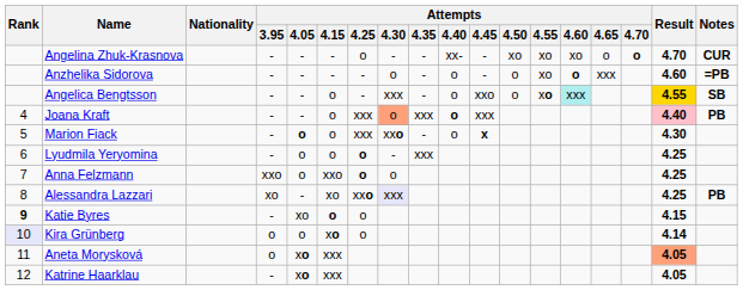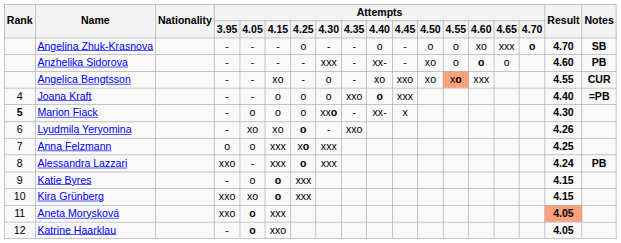 <table class="wikitable sortable" style="text-align:center">
 <tr>
 <th rowspan=2>Rank</th>
 <th rowspan=2>Name</th>
 <th rowspan=2>Nationality</th>
 <th colspan=13>Attempts</th>
 <th rowspan=2>Result</th>
 <th rowspan=2>Notes</th>
 </tr>
 <tr>
 <th>3.95</th>
 <th>4.05</th>
 <th>4.15</th>
 <th>4.25</th>
 <th>4.30</th>
 <th>4.35</th>
 <th>4.40</th>
 <th>4.45</th>
 <th>4.50</th>
 <th>4.55</th>
 <th>4.60</th>
 <th>4.65</th>
 <th>4.70</th>
 </tr>
 <tr>
 <td></td>
 <td align=left><a href='#'>Angelina Zhuk-Krasnova</a></td>
 <td align=left></td>
 <td>-</td>
 <td>-</td>
 <td>-</td>
 <td>o</td>
 <td>-</td>
 <td>-</td>
-<td>xx-</td>
+<td>o</td>
 <td>-</td>
+<td>o</td>
+<td>o</td>
 <td>xo</td>
-<td>xo</td>
-<td>xo</td>
-<td>o</td>
+<td>xxx</td>
 <td><strong>o</strong></td>
 <td><strong>4.70</strong></td>
-<td><strong>CUR</strong></td>
+<td><strong>SB</strong></td>
 </tr>
 <tr>
 <td></td>
 <td align=left><a href='#'>Anzhelika Sidorova</a></td>
 <td align=left></td>
 <td>-</td>
 <td>-</td>
 <td>-</td>
 <td>-</td>
+<td>xxx</td>
+<td>-</td>
+<td>xx-</td>
+<td>-</td>
+<td>xo</td>
 <td>o</td>
-<td>-</td>
+<td><strong>o</strong></td>
 <td>o</td>
-<td>-</td>
-<td>o</td>
-<td>xo</td>
-<td><strong>o</strong></td>
-<td>xxx</td>
 <td></td>
 <td><strong>4.60</strong></td>
-<td><strong>=PB</strong></td>
+<td><strong>PB</strong></td>
 </tr>
 <tr>
 <td></td>
 <td align=left><a href='#'>Angelica Bengtsson</a></td>
 <td align=left></td>
 <td>-</td>
 <td>-</td>
+<td>xo</td>
+<td>-</td>
 <td>o</td>
 <td>-</td>
+<td>xo</td>
+<td>xxo</td>
+<td>xo</td>
+<td style="background: lightsalmon;">x<strong>o</strong></td>
 <td>xxx</td>
-<td>-</td>
-<td>o</td>
-<td>xxo</td>
-<td>o</td>
-<td>x<strong>o</strong></td>
-<td style="background: paleturquoise;">xxx</td>
 <td></td>
 <td></td>
-<td style="background: gold;"><strong>4.55</strong></td>
-<td><strong>SB</strong></td>
+<td><strong>4.55</strong></td>
+<td><strong>CUR</strong></td>
 </tr>
 <tr>
 <td>4</td>
 <td align=left><a href='#'>Joana Kraft</a></td>
 <td align=left></td>
 <td>-</td>
 <td>-</td>
 <td>o</td>
-<td>xxx</td>
-<td style="background: lightsalmon;">o</td>
-<td>xxx</td>
+<td>o</td>
+<td>o</td>
+<td>xxo</td>
 <td><strong>o</strong></td>
 <td>xxx</td>
 <td></td>
 <td></td>
 <td></td>
 <td></td>
 <td></td>
-<td style="background: pink;"><strong>4.40</strong></td>
-<td><strong>PB</strong></td>
+<td><strong>4.40</strong></td>
+<td><strong>=PB</strong></td>
 </tr>
 <tr>
-<td>5</td>
+<td><strong>5</strong></td>
 <td align=left><a href='#'>Marion Fiack</a></td>
 <td align=left></td>
 <td>-</td>
-<td><strong>o</strong></td>
 <td>o</td>
-<td>xxx</td>
+<td>o</td>
+<td>o</td>
 <td>xx<strong>o</strong></td>
 <td>-</td>
-<td>o</td>
-<td><strong>x</strong></td>
+<td>xx-</td>
+<td>x</td>
 <td></td>
 <td></td>
 <td></td>
 <td></td>
 <td></td>
 <td><strong>4.30</strong></td>
 <td></td>
 </tr>
 <tr>
 <td>6</td>
 <td align=left><a href='#'>Lyudmila Yeryomina</a></td>
 <td align=left></td>
 <td>-</td>
-<td>o</td>
-<td>o</td>
+<td>xo</td>
+<td>xo</td>
 <td><strong>o</strong></td>
 <td>-</td>
-<td>xxx</td>
+<td>xxo</td>
 <td></td>
 <td></td>
 <td></td>
 <td></td>
 <td></td>
 <td></td>
 <td></td>
-<td><strong>4.25</strong></td>
+<td><strong>4.26</strong></td>
 <td></td>
 </tr>
 <tr>
 <td>7</td>
 <td align=left><a href='#'>Anna Felzmann</a></td>
 <td align=left></td>
-<td>xxo</td>
 <td>o</td>
-<td>xxo</td>
-<td><strong>o</strong></td>
 <td>o</td>
+<td>xxx</td>
+<td>x<strong>o</strong></td>
+<td>xxx</td>
 <td></td>
 <td></td>
 <td></td>
 <td></td>
 <td></td>
 <td></td>
 <td></td>
 <td></td>
 <td><strong>4.25</strong></td>
 <td></td>
 </tr>
 <tr>
 <td>8</td>
 <td align=left><a href='#'>Alessandra Lazzari</a></td>
 <td align=left></td>
-<td>xo</td>
+<td>xxo</td>
 <td>-</td>
-<td>xo</td>
-<td>xx<strong>o</strong></td>
-<td style="background: lavender;">xxx</td>
+<td>xxx</td>
+<td><strong>o</strong></td>
+<td>xxx</td>
 <td></td>
 <td></td>
 <td></td>
 <td></td>
 <td></td>
 <td></td>
 <td></td>
 <td></td>
-<td><strong>4.25</strong></td>
+<td><strong>4.24</strong></td>
 <td><strong>PB</strong></td>
 </tr>
 <tr>
-<td><strong>9</strong></td>
+<td>9</td>
 <td align=left><a href='#'>Katie Byres</a></td>
 <td align=left></td>
 <td>-</td>
-<td>xo</td>
+<td>o</td>
 <td><strong>o</strong></td>
-<td>o</td>
+<td>xxx</td>
 <td></td>
 <td></td>
 <td></td>
 <td></td>
 <td></td>
 <td></td>
 <td></td>
 <td></td>
 <td></td>
 <td><strong>4.15</strong></td>
 <td></td>
 </tr>
 <tr>
-<td style="background: lavender;">10</td>
+<td>10</td>
 <td align=left><a href='#'>Kira Grünberg</a></td>
 <td align=left></td>
-<td>o</td>
-<td>o</td>
-<td>x<strong>o</strong></td>
-<td>o</td>
+<td>xxo</td>
+<td>xo</td>
+<td><strong>o</strong></td>
+<td>xxx</td>
 <td></td>
 <td></td>
 <td></td>
 <td></td>
 <td></td>
 <td></td>
 <td></td>
 <td></td>
 <td></td>
-<td><strong>4.14</strong></td>
+<td><strong>4.15</strong></td>
 <td></td>
 </tr>
 <tr>
 <td>11</td>
 <td align=left><a href='#'>Aneta Morysková</a></td>
 <td align=left></td>
-<td>o</td>
-<td>x<strong>o</strong></td>
+<td>xxo</td>
+<td><strong>o</strong></td>
 <td>xxx</td>
 <td></td>
 <td></td>
 <td></td>
 <td></td>
 <td></td>
 <td></td>
 <td></td>
 <td></td>
 <td></td>
 <td></td>
 <td style="background: lightsalmon;"><strong>4.05</strong></td>
 <td></td>
 </tr>
 <tr>
 <td>12</td>
 <td align=left><a href='#'>Katrine Haarklau</a></td>
 <td align=left></td>
 <td>-</td>
-<td>x<strong>o</strong></td>
-<td>xxx</td>
+<td><strong>o</strong></td>
+<td>xxo</td>
 <td></td>
 <td></td>
 <td></td>
 <td></td>
 <td></td>
 <td></td>
 <td></td>
 <td></td>
 <td></td>
 <td></td>
 <td><strong>4.05</strong></td>
 <td></td>
 </tr>
 </table>
